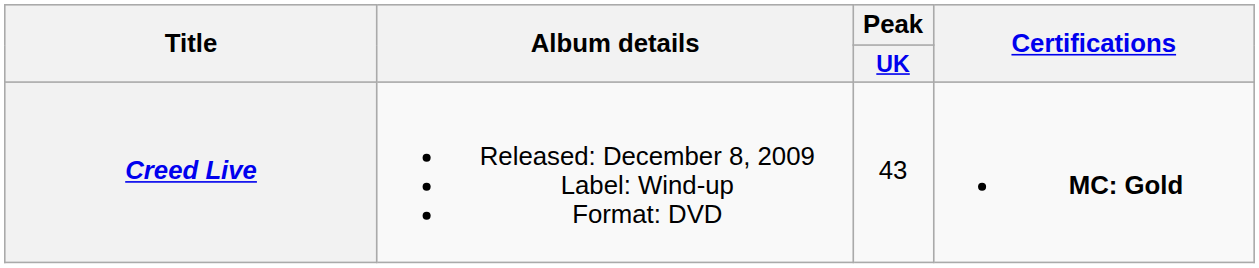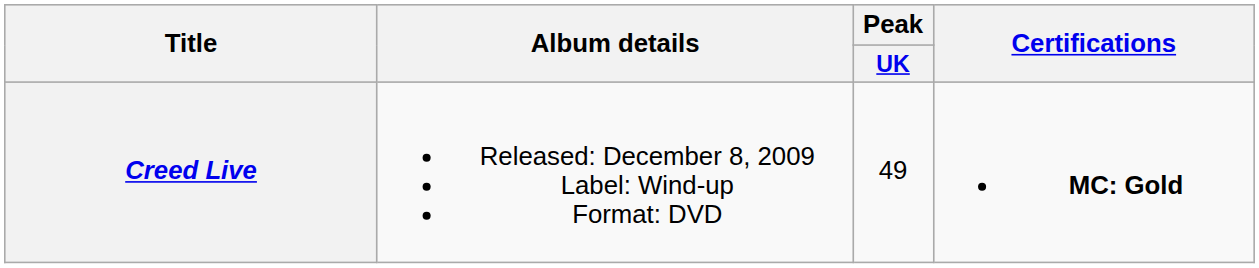 <table class="wikitable plainrowheaders" style="text-align:center;">
 <tr>
 <th scope="col" rowspan="2" style="width:14em;">Title</th>
 <th scope="col" rowspan="2" style="width:18em;">Album details</th>
 <th scope="col" colspan="1">Peak</th>
 <th scope="col" rowspan="2" style="width:12em;"><a href='#'>Certifications</a></th>
 </tr>
 <tr>
 <th scope="col" style="width:3em;font-size:90%;"><a href='#'>UK</a><br></th>
 </tr>
 <tr>
 <th scope="row"><em><a href='#'>Creed Live</a></em></th>
 <td><br><ul><li>Released: December 8, 2009</li><li>Label: Wind-up</li><li>Format: DVD</li></ul></td>
-<td>43</td>
+<td>49</td>
 <td><strong><br><ul><li>MC: Gold</li></ul></strong></td>
 </tr>
 </table>
